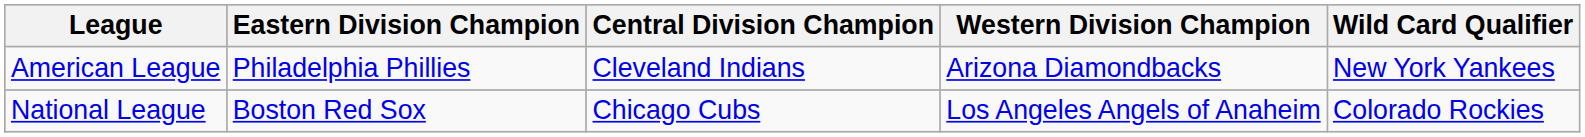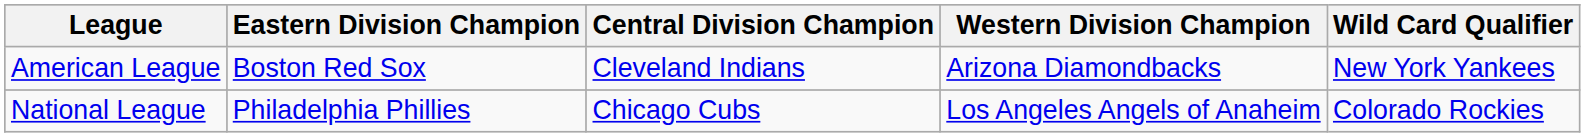 <table class="wikitable">
 <tr>
 <th>League</th>
 <th>Eastern Division Champion</th>
 <th>Central Division Champion</th>
 <th>Western Division Champion</th>
 <th>Wild Card Qualifier</th>
 </tr>
 <tr>
 <td><a href='#'>American League</a></td>
-<td><a href='#'>Philadelphia Phillies</a></td>
+<td><a href='#'>Boston Red Sox</a></td>
 <td><a href='#'>Cleveland Indians</a></td>
 <td><a href='#'>Arizona Diamondbacks</a></td>
 <td><a href='#'>New York Yankees</a></td>
 </tr>
 <tr>
 <td><a href='#'>National League</a></td>
-<td><a href='#'>Boston Red Sox</a></td>
+<td><a href='#'>Philadelphia Phillies</a></td>
 <td><a href='#'>Chicago Cubs</a></td>
 <td><a href='#'>Los Angeles Angels of Anaheim</a></td>
 <td><a href='#'>Colorado Rockies</a></td>
 </tr>
 </table>
